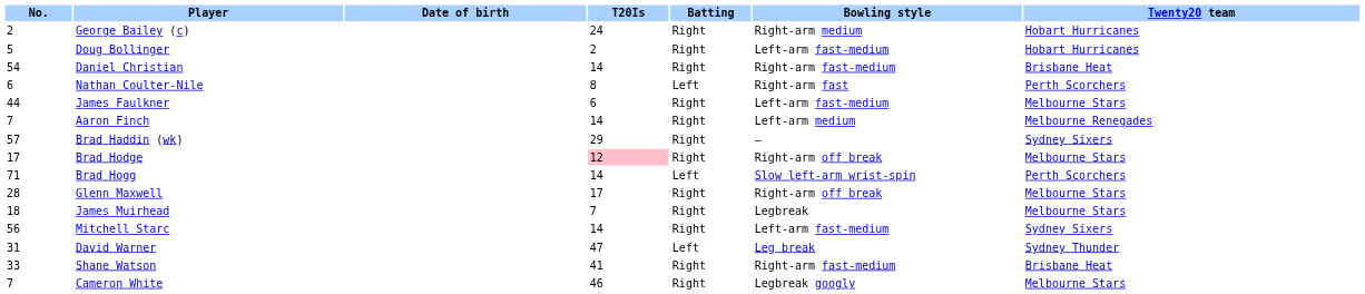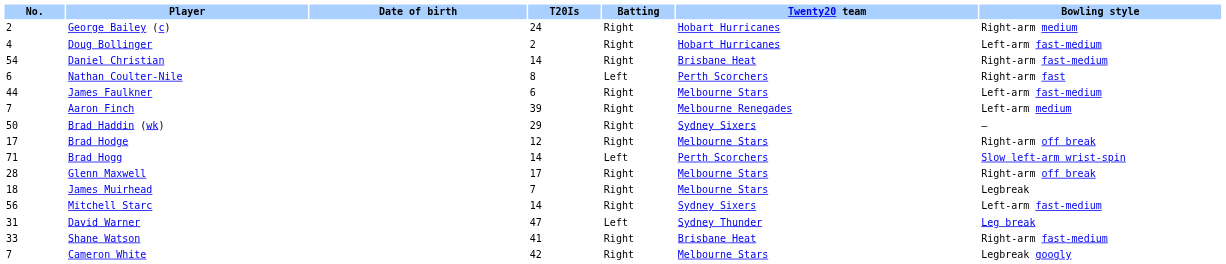 <table border="0" cellspacing="2" cellpadding="2" style="width:100%;">
 <tr style="background:#aad0ff;">
 <th scope="col" width="5%">No.</th>
 <th scope="col" width="20%">Player</th>
 <th scope="col" width="18%">Date of birth</th>
 <th scope="col" width="6%">T20Is</th>
 <th scope="col" width="6%">Batting</th>
+<th scope="col" width="25%"><a href='#'>Twenty20</a> team</th>
 <th scope="col" width="20%">Bowling style</th>
-<th scope="col" width="25%"><a href='#'>Twenty20</a> team</th>
 </tr>
 <tr>
 <td>2</td>
 <td><a href='#'>George Bailey</a> (<a href='#'>c</a>)</td>
 <td></td>
 <td>24</td>
 <td>Right</td>
+<td> <a href='#'>Hobart Hurricanes</a></td>
 <td>Right-arm <a href='#'>medium</a></td>
-<td> <a href='#'>Hobart Hurricanes</a></td>
 </tr>
 <tr>
-<td>5</td>
+<td>4</td>
 <td><a href='#'>Doug Bollinger</a></td>
 <td></td>
 <td>2</td>
 <td>Right</td>
+<td> <a href='#'>Hobart Hurricanes</a></td>
 <td>Left-arm <a href='#'>fast-medium</a></td>
-<td> <a href='#'>Hobart Hurricanes</a></td>
 </tr>
 <tr>
 <td>54</td>
 <td><a href='#'>Daniel Christian</a></td>
 <td></td>
 <td>14</td>
 <td>Right</td>
+<td> <a href='#'>Brisbane Heat</a></td>
 <td>Right-arm <a href='#'>fast-medium</a></td>
-<td> <a href='#'>Brisbane Heat</a></td>
 </tr>
 <tr>
 <td>6</td>
 <td><a href='#'>Nathan Coulter-Nile</a></td>
 <td></td>
 <td>8</td>
 <td>Left</td>
+<td> <a href='#'>Perth Scorchers</a></td>
 <td>Right-arm <a href='#'>fast</a></td>
-<td> <a href='#'>Perth Scorchers</a></td>
 </tr>
 <tr>
 <td>44</td>
 <td><a href='#'>James Faulkner</a></td>
 <td></td>
 <td>6</td>
 <td>Right</td>
+<td> <a href='#'>Melbourne Stars</a></td>
 <td>Left-arm <a href='#'>fast-medium</a></td>
-<td> <a href='#'>Melbourne Stars</a></td>
 </tr>
 <tr>
 <td>7</td>
 <td><a href='#'>Aaron Finch</a></td>
 <td></td>
-<td>14</td>
+<td>39</td>
 <td>Right</td>
+<td> <a href='#'>Melbourne Renegades</a></td>
 <td>Left-arm <a href='#'>medium</a></td>
-<td> <a href='#'>Melbourne Renegades</a></td>
 </tr>
 <tr>
-<td>57</td>
+<td>50</td>
 <td><a href='#'>Brad Haddin</a> (<a href='#'>wk</a>)</td>
 <td></td>
 <td>29</td>
 <td>Right</td>
+<td> <a href='#'>Sydney Sixers</a></td>
 <td>–</td>
-<td> <a href='#'>Sydney Sixers</a></td>
 </tr>
 <tr>
 <td>17</td>
 <td><a href='#'>Brad Hodge</a></td>
 <td></td>
-<td style="background: pink;">12</td>
+<td>12</td>
 <td>Right</td>
+<td> <a href='#'>Melbourne Stars</a></td>
 <td>Right-arm <a href='#'>off break</a></td>
-<td> <a href='#'>Melbourne Stars</a></td>
 </tr>
 <tr>
 <td>71</td>
 <td><a href='#'>Brad Hogg</a></td>
 <td></td>
 <td>14</td>
 <td>Left</td>
+<td> <a href='#'>Perth Scorchers</a></td>
 <td><a href='#'>Slow left-arm wrist-spin</a></td>
-<td> <a href='#'>Perth Scorchers</a></td>
 </tr>
 <tr>
 <td>28</td>
 <td><a href='#'>Glenn Maxwell</a></td>
 <td></td>
 <td>17</td>
 <td>Right</td>
+<td> <a href='#'>Melbourne Stars</a></td>
 <td>Right-arm <a href='#'>off break</a></td>
-<td> <a href='#'>Melbourne Stars</a></td>
 </tr>
 <tr>
 <td>18</td>
 <td><a href='#'>James Muirhead</a></td>
 <td></td>
 <td>7</td>
 <td>Right</td>
+<td> <a href='#'>Melbourne Stars</a></td>
 <td>Legbreak</td>
-<td> <a href='#'>Melbourne Stars</a></td>
 </tr>
 <tr>
 <td>56</td>
 <td><a href='#'>Mitchell Starc</a></td>
 <td></td>
 <td>14</td>
 <td>Right</td>
+<td> <a href='#'>Sydney Sixers</a></td>
 <td>Left-arm <a href='#'>fast-medium</a></td>
-<td> <a href='#'>Sydney Sixers</a></td>
 </tr>
 <tr>
 <td>31</td>
 <td><a href='#'>David Warner</a></td>
 <td></td>
 <td>47</td>
 <td>Left</td>
+<td> <a href='#'>Sydney Thunder</a></td>
 <td><a href='#'>Leg break</a></td>
-<td> <a href='#'>Sydney Thunder</a></td>
 </tr>
 <tr>
 <td>33</td>
 <td><a href='#'>Shane Watson</a></td>
 <td></td>
 <td>41</td>
 <td>Right</td>
+<td> <a href='#'>Brisbane Heat</a></td>
 <td>Right-arm <a href='#'>fast-medium</a></td>
-<td> <a href='#'>Brisbane Heat</a></td>
 </tr>
 <tr>
 <td>7</td>
 <td><a href='#'>Cameron White</a></td>
 <td></td>
-<td>46</td>
+<td>42</td>
 <td>Right</td>
+<td> <a href='#'>Melbourne Stars</a></td>
 <td>Legbreak <a href='#'>googly</a></td>
-<td> <a href='#'>Melbourne Stars</a></td>
 </tr>
 </table>
